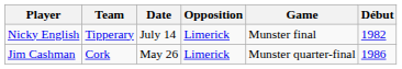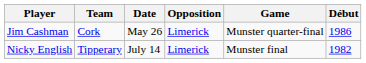 <table class="wikitable">
 <tr>
 <th>Player</th>
 <th>Team</th>
 <th>Date</th>
 <th>Opposition</th>
 <th>Game</th>
 <th>Début</th>
 </tr>
 <tr>
+<td><a href='#'>Jim Cashman</a></td>
+<td><a href='#'>Cork</a></td>
+<td>May 26</td>
+<td><a href='#'>Limerick</a></td>
+<td>Munster quarter-final</td>
+<td><a href='#'>1986</a></td>
+</tr>
+<tr>
 <td><a href='#'>Nicky English</a></td>
 <td><a href='#'>Tipperary</a></td>
 <td>July 14</td>
 <td><a href='#'>Limerick</a></td>
 <td>Munster final</td>
 <td><a href='#'>1982</a></td>
 </tr>
-<tr>
-<td><a href='#'>Jim Cashman</a></td>
-<td><a href='#'>Cork</a></td>
-<td>May 26</td>
-<td><a href='#'>Limerick</a></td>
-<td>Munster quarter-final</td>
-<td><a href='#'>1986</a></td>
-</tr>
 </table>
